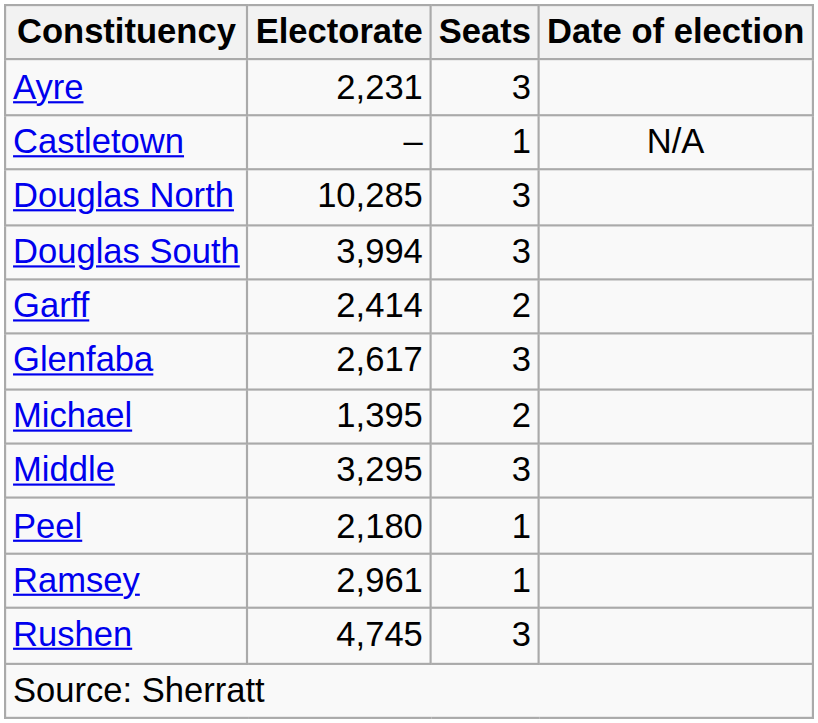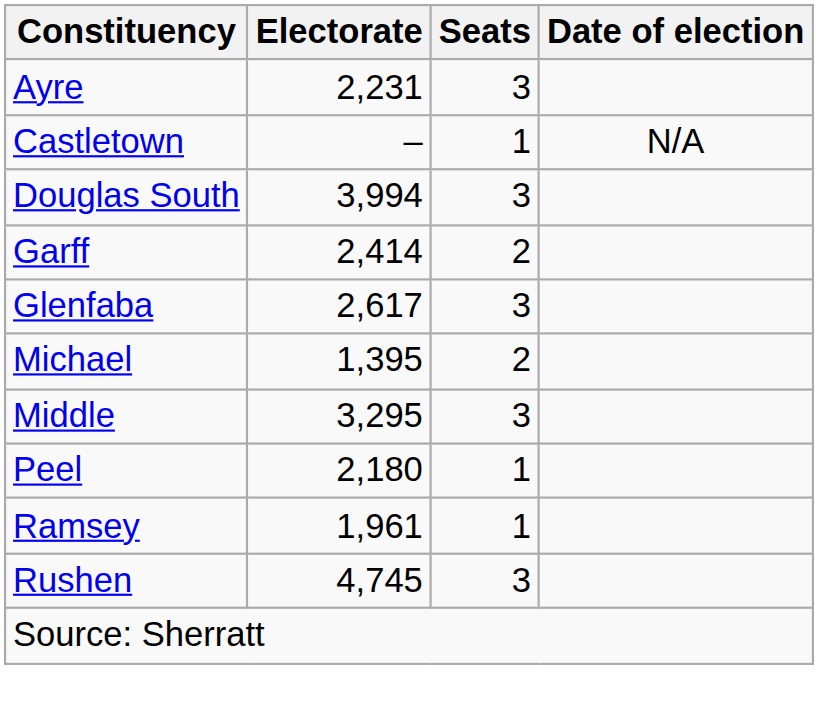 <table class="wikitable sortable" style=text-align:right>
 <tr>
 <th>Constituency</th>
 <th>Electorate</th>
 <th>Seats</th>
 <th>Date of election</th>
 </tr>
 <tr>
 <td align=left><a href='#'>Ayre</a></td>
 <td>2,231</td>
 <td>3</td>
 <td align=center></td>
 </tr>
 <tr>
 <td align=left><a href='#'>Castletown</a></td>
 <td>–</td>
 <td>1</td>
 <td align=center>N/A</td>
-</tr>
-<tr>
-<td align=left><a href='#'>Douglas North</a></td>
-<td>10,285</td>
-<td>3</td>
-<td align=center></td>
 </tr>
 <tr>
 <td align=left><a href='#'>Douglas South</a></td>
 <td>3,994</td>
 <td>3</td>
 <td align=center></td>
 </tr>
 <tr>
 <td align=left><a href='#'>Garff</a></td>
 <td>2,414</td>
 <td>2</td>
 <td align=center></td>
 </tr>
 <tr>
 <td align=left><a href='#'>Glenfaba</a></td>
 <td>2,617</td>
 <td>3</td>
 <td align=center></td>
 </tr>
 <tr>
 <td align=left><a href='#'>Michael</a></td>
 <td>1,395</td>
 <td>2</td>
 <td align=center></td>
 </tr>
 <tr>
 <td align=left><a href='#'>Middle</a></td>
 <td>3,295</td>
 <td>3</td>
 <td align=center></td>
 </tr>
 <tr>
 <td align=left><a href='#'>Peel</a></td>
 <td>2,180</td>
 <td>1</td>
 <td align=center></td>
 </tr>
 <tr>
 <td align=left><a href='#'>Ramsey</a></td>
-<td>2,961</td>
+<td>1,961</td>
 <td>1</td>
 <td align=center></td>
 </tr>
 <tr>
 <td align=left><a href='#'>Rushen</a></td>
 <td>4,745</td>
 <td>3</td>
 <td align=center></td>
 </tr>
 <tr class="sortbottom">
 <td align=left colspan=4>Source: Sherratt</td>
 </tr>
 </table>
